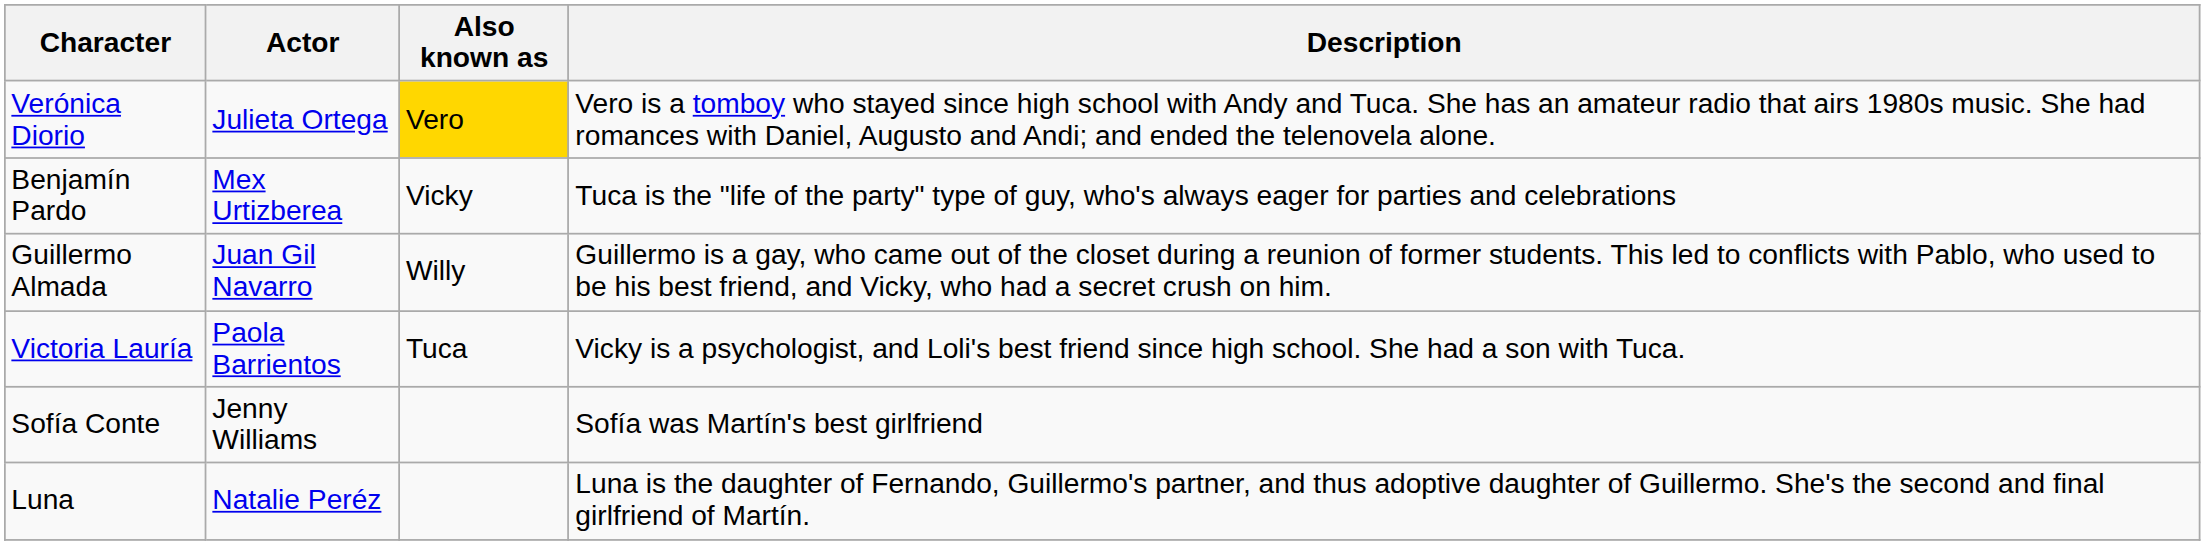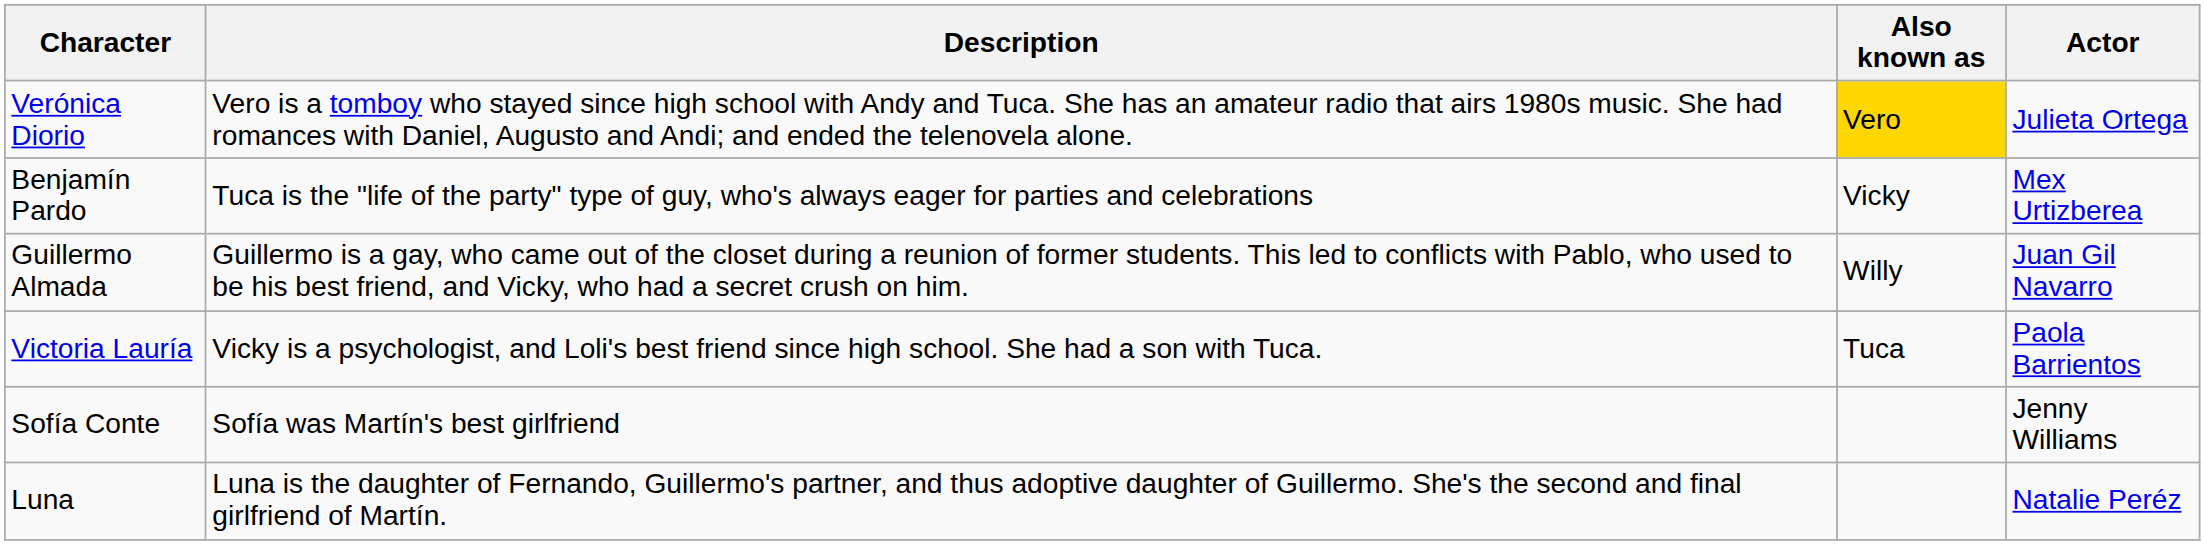 <table class="wikitable sortable">
 <tr>
 <th>Character</th>
+<th>Description</th>
+<th>Also known as</th>
 <th>Actor</th>
-<th>Also known as</th>
-<th>Description</th>
 </tr>
 <tr>
 <td><a href='#'>Verónica Diorio</a></td>
+<td>Vero is a <a href='#'>tomboy</a> who stayed since high school with Andy and Tuca. She has an amateur radio that airs 1980s music. She had romances with Daniel, Augusto and Andi; and ended the telenovela alone.</td>
+<td style="background: gold;">Vero</td>
 <td><a href='#'>Julieta Ortega</a></td>
-<td style="background: gold;">Vero</td>
-<td>Vero is a <a href='#'>tomboy</a> who stayed since high school with Andy and Tuca. She has an amateur radio that airs 1980s music. She had romances with Daniel, Augusto and Andi; and ended the telenovela alone.</td>
 </tr>
 <tr>
 <td>Benjamín Pardo</td>
+<td>Tuca is the "life of the party" type of guy, who's always eager for parties and celebrations</td>
+<td>Vicky</td>
 <td><a href='#'>Mex Urtizberea</a></td>
-<td>Vicky</td>
-<td>Tuca is the "life of the party" type of guy, who's always eager for parties and celebrations</td>
 </tr>
 <tr>
 <td>Guillermo Almada</td>
+<td>Guillermo is a gay, who came out of the closet during a reunion of former students. This led to conflicts with Pablo, who used to be his best friend, and Vicky, who had a secret crush on him.</td>
+<td>Willy</td>
 <td><a href='#'>Juan Gil Navarro</a></td>
-<td>Willy</td>
-<td>Guillermo is a gay, who came out of the closet during a reunion of former students. This led to conflicts with Pablo, who used to be his best friend, and Vicky, who had a secret crush on him.</td>
 </tr>
 <tr>
 <td><a href='#'>Victoria Lauría</a></td>
+<td>Vicky is a psychologist, and Loli's best friend since high school. She had a son with Tuca.</td>
+<td>Tuca</td>
 <td><a href='#'>Paola Barrientos</a></td>
-<td>Tuca</td>
-<td>Vicky is a psychologist, and Loli's best friend since high school. She had a son with Tuca.</td>
 </tr>
 <tr>
 <td>Sofía Conte</td>
+<td>Sofía was Martín's best girlfriend</td>
+<td></td>
 <td>Jenny Williams</td>
-<td></td>
-<td>Sofía was Martín's best girlfriend</td>
 </tr>
 <tr>
 <td>Luna</td>
+<td>Luna is the daughter of Fernando, Guillermo's partner, and thus adoptive daughter of Guillermo. She's the second and final girlfriend of Martín.</td>
+<td></td>
 <td><a href='#'>Natalie Peréz</a></td>
-<td></td>
-<td>Luna is the daughter of Fernando, Guillermo's partner, and thus adoptive daughter of Guillermo. She's the second and final girlfriend of Martín.</td>
 </tr>
 </table>
